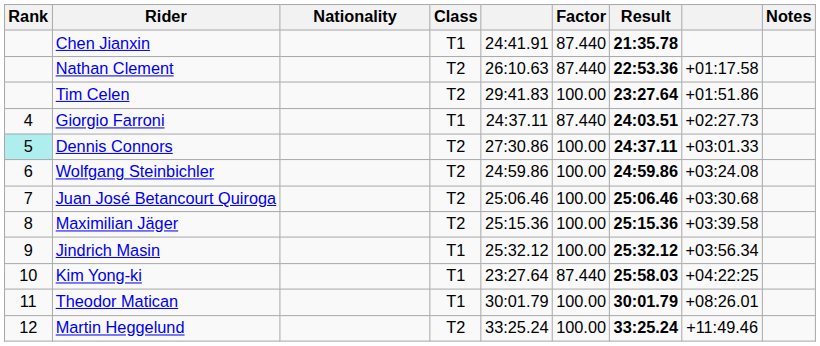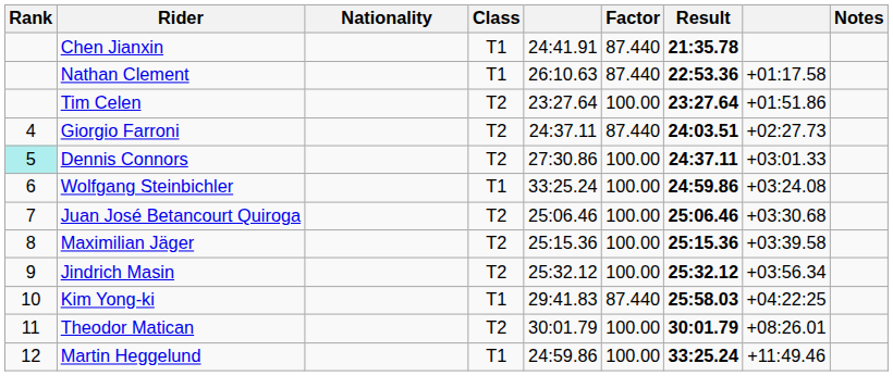 <table class="wikitable sortable" style="text-align:center">
 <tr>
 <th width=20>Rank</th>
 <th>Rider</th>
 <th width="140">Nationality</th>
 <th>Class</th>
 <th></th>
 <th>Factor</th>
 <th>Result</th>
 <th></th>
 <th>Notes</th>
 </tr>
 <tr>
 <td></td>
 <td align=left><a href='#'>Chen Jianxin</a></td>
 <td align=left></td>
 <td>T1</td>
 <td>24:41.91</td>
 <td>87.440</td>
 <td><strong>21:35.78</strong></td>
 <td></td>
 <td></td>
 </tr>
 <tr>
 <td></td>
 <td align=left><a href='#'>Nathan Clement</a></td>
 <td align=left></td>
-<td>T2</td>
+<td>T1</td>
 <td>26:10.63</td>
 <td>87.440</td>
 <td><strong>22:53.36</strong></td>
 <td>+01:17.58</td>
 <td></td>
 </tr>
 <tr>
 <td></td>
 <td align=left><a href='#'>Tim Celen</a></td>
 <td align=left></td>
 <td>T2</td>
-<td>29:41.83</td>
+<td>23:27.64</td>
 <td>100.00</td>
 <td><strong>23:27.64</strong></td>
 <td>+01:51.86</td>
 <td></td>
 </tr>
 <tr>
 <td>4</td>
 <td align=left><a href='#'>Giorgio Farroni</a></td>
 <td align=left></td>
-<td>T1</td>
+<td>T2</td>
 <td>24:37.11</td>
 <td>87.440</td>
 <td><strong>24:03.51</strong></td>
 <td>+02:27.73</td>
 <td></td>
 </tr>
 <tr>
 <td style="background: paleturquoise;">5</td>
 <td align=left><a href='#'>Dennis Connors</a></td>
 <td align=left></td>
 <td>T2</td>
 <td>27:30.86</td>
 <td>100.00</td>
 <td><strong>24:37.11</strong></td>
 <td>+03:01.33</td>
 <td></td>
 </tr>
 <tr>
 <td>6</td>
 <td align=left><a href='#'>Wolfgang Steinbichler</a></td>
 <td align=left></td>
-<td>T2</td>
-<td>24:59.86</td>
+<td>T1</td>
+<td>33:25.24</td>
 <td>100.00</td>
 <td><strong>24:59.86</strong></td>
 <td>+03:24.08</td>
 <td></td>
 </tr>
 <tr>
 <td>7</td>
 <td align=left><a href='#'>Juan José Betancourt Quiroga</a></td>
 <td align=left></td>
 <td>T2</td>
 <td>25:06.46</td>
 <td>100.00</td>
 <td><strong>25:06.46</strong></td>
 <td>+03:30.68</td>
 <td></td>
 </tr>
 <tr>
 <td>8</td>
 <td align=left><a href='#'>Maximilian Jäger</a></td>
 <td align=left></td>
 <td>T2</td>
 <td>25:15.36</td>
 <td>100.00</td>
 <td><strong>25:15.36</strong></td>
 <td>+03:39.58</td>
 <td></td>
 </tr>
 <tr>
 <td>9</td>
 <td align=left><a href='#'>Jindrich Masin</a></td>
 <td align=left></td>
-<td>T1</td>
+<td>T2</td>
 <td>25:32.12</td>
 <td>100.00</td>
 <td><strong>25:32.12</strong></td>
 <td>+03:56.34</td>
 <td></td>
 </tr>
 <tr>
 <td>10</td>
 <td align=left><a href='#'>Kim Yong-ki</a></td>
 <td align=left></td>
 <td>T1</td>
-<td>23:27.64</td>
+<td>29:41.83</td>
 <td>87.440</td>
 <td><strong>25:58.03</strong></td>
 <td>+04:22:25</td>
 <td></td>
 </tr>
 <tr>
 <td>11</td>
 <td align=left><a href='#'>Theodor Matican</a></td>
 <td align=left></td>
-<td>T1</td>
+<td>T2</td>
 <td>30:01.79</td>
 <td>100.00</td>
 <td><strong>30:01.79</strong></td>
 <td>+08:26.01</td>
 <td></td>
 </tr>
 <tr>
 <td>12</td>
 <td align=left><a href='#'>Martin Heggelund</a></td>
 <td align=left></td>
-<td>T2</td>
-<td>33:25.24</td>
+<td>T1</td>
+<td>24:59.86</td>
 <td>100.00</td>
 <td><strong>33:25.24</strong></td>
 <td>+11:49.46</td>
 <td></td>
 </tr>
 </table>
